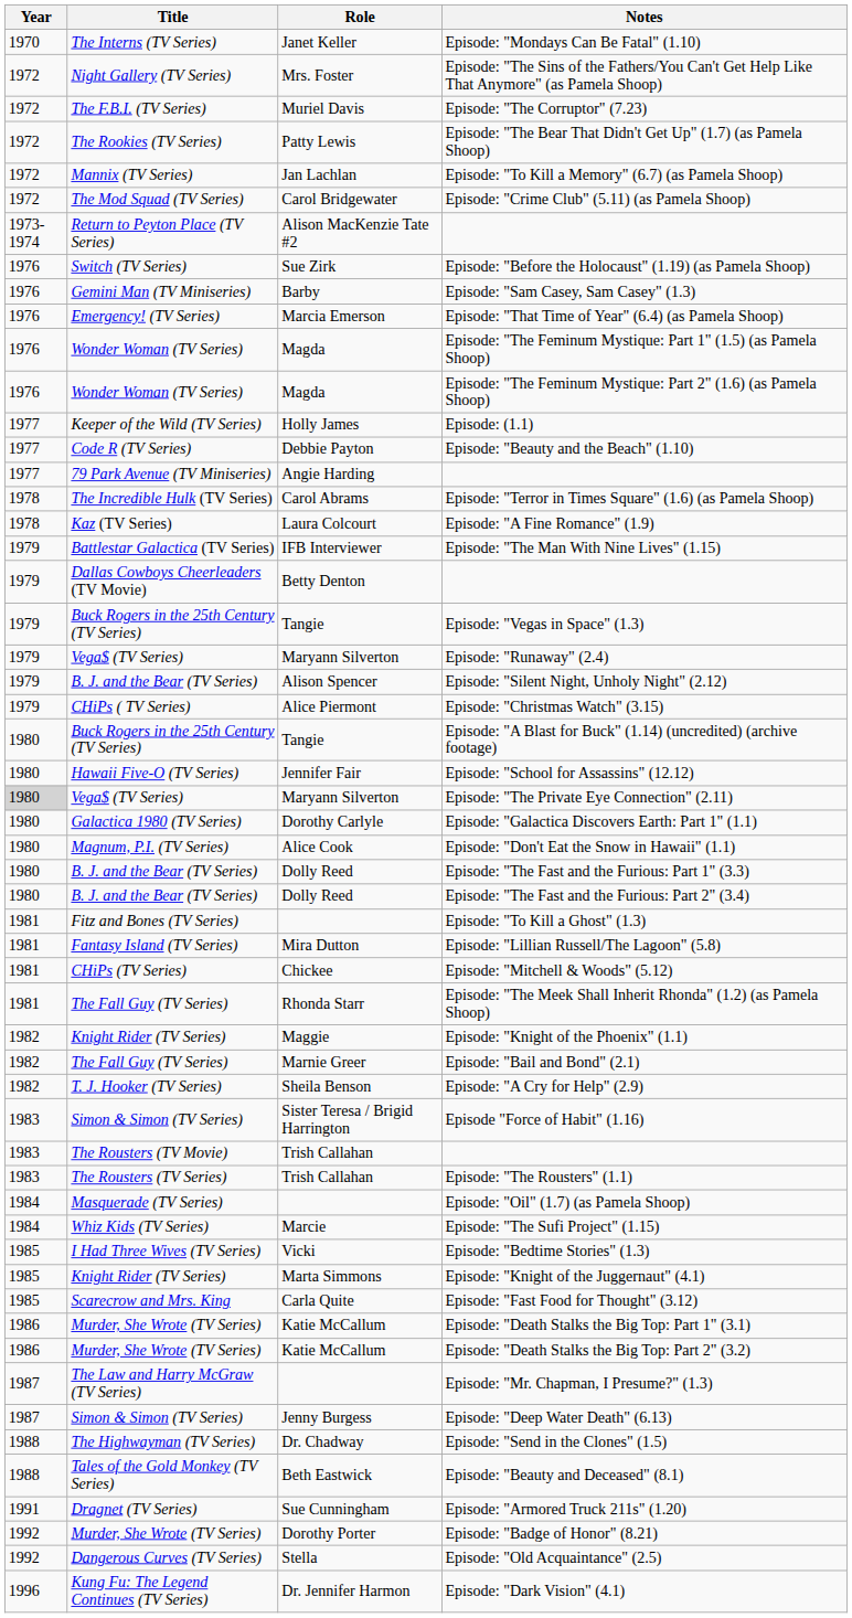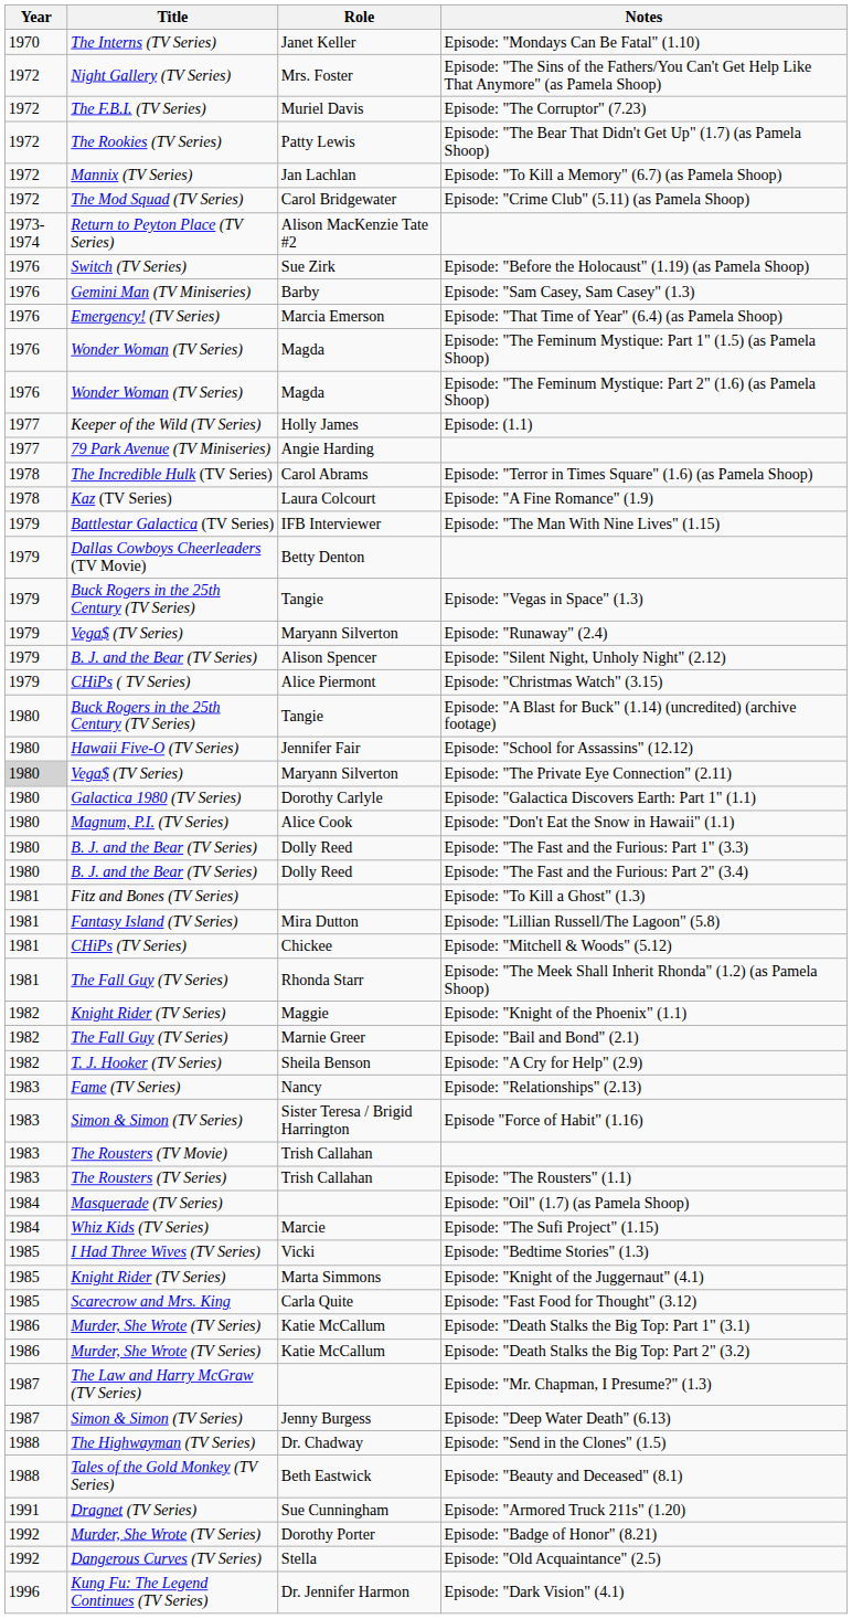 <table class=wikitable>
 <tr>
 <th>Year</th>
 <th>Title</th>
 <th>Role</th>
 <th>Notes</th>
 </tr>
 <tr>
 <td>1970</td>
 <td><em><a href='#'>The Interns</a> (TV Series)</em></td>
 <td>Janet Keller</td>
 <td>Episode: "Mondays Can Be Fatal" (1.10)</td>
 </tr>
 <tr>
 <td>1972</td>
 <td><em><a href='#'>Night Gallery</a> (TV Series)</em></td>
 <td>Mrs. Foster</td>
 <td>Episode: "The Sins of the Fathers/You Can't Get Help Like That Anymore" (as Pamela Shoop)</td>
 </tr>
 <tr>
 <td>1972</td>
 <td><em><a href='#'>The F.B.I.</a> (TV Series)</em></td>
 <td>Muriel Davis</td>
 <td>Episode: "The Corruptor" (7.23)</td>
 </tr>
 <tr>
 <td>1972</td>
 <td><em><a href='#'>The Rookies</a> (TV Series)</em></td>
 <td>Patty Lewis</td>
 <td>Episode: "The Bear That Didn't Get Up" (1.7) (as Pamela Shoop)</td>
 </tr>
 <tr>
 <td>1972</td>
 <td><em><a href='#'>Mannix</a> (TV Series)</em></td>
 <td>Jan Lachlan</td>
 <td>Episode: "To Kill a Memory" (6.7) (as Pamela Shoop)</td>
 </tr>
 <tr>
 <td>1972</td>
 <td><em><a href='#'>The Mod Squad</a> (TV Series)</em></td>
 <td>Carol Bridgewater</td>
 <td>Episode: "Crime Club" (5.11) (as Pamela Shoop)</td>
 </tr>
 <tr>
 <td>1973-1974</td>
 <td><em><a href='#'>Return to Peyton Place</a> (TV Series)</em></td>
 <td>Alison MacKenzie Tate #2</td>
 <td></td>
 </tr>
 <tr>
 <td>1976</td>
 <td><em><a href='#'>Switch</a> (TV Series)</em></td>
 <td>Sue Zirk</td>
 <td>Episode: "Before the Holocaust" (1.19) (as Pamela Shoop)</td>
 </tr>
 <tr>
 <td>1976</td>
 <td><em><a href='#'>Gemini Man</a> (TV Miniseries)</em></td>
 <td>Barby</td>
 <td>Episode: "Sam Casey, Sam Casey" (1.3)</td>
 </tr>
 <tr>
 <td>1976</td>
 <td><em><a href='#'>Emergency!</a> (TV Series)</em></td>
 <td>Marcia Emerson</td>
 <td>Episode: "That Time of Year" (6.4) (as Pamela Shoop)</td>
 </tr>
 <tr>
 <td>1976</td>
 <td><em><a href='#'>Wonder Woman</a> (TV Series)</em></td>
 <td>Magda</td>
 <td>Episode: "The Feminum Mystique: Part 1" (1.5) (as Pamela Shoop)</td>
 </tr>
 <tr>
 <td>1976</td>
 <td><em><a href='#'>Wonder Woman</a> (TV Series)</em></td>
 <td>Magda</td>
 <td>Episode: "The Feminum Mystique: Part 2" (1.6) (as Pamela Shoop)</td>
 </tr>
 <tr>
 <td>1977</td>
 <td><em>Keeper of the Wild (TV Series)</em></td>
 <td>Holly James</td>
 <td>Episode: (1.1)</td>
-</tr>
-<tr>
-<td>1977</td>
-<td><em><a href='#'>Code R</a> (TV Series)</em></td>
-<td>Debbie Payton</td>
-<td>Episode: "Beauty and the Beach" (1.10)</td>
 </tr>
 <tr>
 <td>1977</td>
 <td><em><a href='#'>79 Park Avenue</a> (TV Miniseries)</em></td>
 <td>Angie Harding</td>
 <td></td>
 </tr>
 <tr>
 <td>1978</td>
 <td><em><a href='#'>The Incredible Hulk</a></em> (TV Series)</td>
 <td>Carol Abrams</td>
 <td>Episode: "Terror in Times Square" (1.6) (as Pamela Shoop)</td>
 </tr>
 <tr>
 <td>1978</td>
 <td><em><a href='#'>Kaz</a></em> (TV Series)</td>
 <td>Laura Colcourt</td>
 <td>Episode: "A Fine Romance" (1.9)</td>
 </tr>
 <tr>
 <td>1979</td>
 <td><em><a href='#'>Battlestar Galactica</a></em> (TV Series)</td>
 <td>IFB Interviewer</td>
 <td>Episode: "The Man With Nine Lives" (1.15)</td>
 </tr>
 <tr>
 <td>1979</td>
 <td><em><a href='#'>Dallas Cowboys Cheerleaders</a></em> (TV Movie)</td>
 <td>Betty Denton</td>
 <td></td>
 </tr>
 <tr>
 <td>1979</td>
 <td><em><a href='#'>Buck Rogers in the 25th Century</a> (TV Series)</em></td>
 <td>Tangie</td>
 <td>Episode: "Vegas in Space" (1.3)</td>
 </tr>
 <tr>
 <td>1979</td>
 <td><em><a href='#'>Vega$</a> (TV Series)</em></td>
 <td>Maryann Silverton</td>
 <td>Episode: "Runaway" (2.4)</td>
 </tr>
 <tr>
 <td>1979</td>
 <td><em><a href='#'>B. J. and the Bear</a> (TV Series)</em></td>
 <td>Alison Spencer</td>
 <td>Episode: "Silent Night, Unholy Night" (2.12)</td>
 </tr>
 <tr>
 <td>1979</td>
 <td><em><a href='#'>CHiPs</a> ( TV Series)</em></td>
 <td>Alice Piermont</td>
 <td>Episode: "Christmas Watch" (3.15)</td>
 </tr>
 <tr>
 <td>1980</td>
 <td><em><a href='#'>Buck Rogers in the 25th Century</a> (TV Series)</em></td>
 <td>Tangie</td>
 <td>Episode: "A Blast for Buck" (1.14) (uncredited) (archive footage)</td>
 </tr>
 <tr>
 <td>1980</td>
 <td><em><a href='#'>Hawaii Five-O</a> (TV Series)</em></td>
 <td>Jennifer Fair</td>
 <td>Episode: "School for Assassins" (12.12)</td>
 </tr>
 <tr>
 <td style="background: lightgrey;">1980</td>
 <td><em><a href='#'>Vega$</a> (TV Series)</em></td>
 <td>Maryann Silverton</td>
 <td>Episode: "The Private Eye Connection" (2.11)</td>
 </tr>
 <tr>
 <td>1980</td>
 <td><em><a href='#'>Galactica 1980</a> (TV Series)</em></td>
 <td>Dorothy Carlyle</td>
 <td>Episode: "Galactica Discovers Earth: Part 1" (1.1)</td>
 </tr>
 <tr>
 <td>1980</td>
 <td><em><a href='#'>Magnum, P.I.</a> (TV Series)</em></td>
 <td>Alice Cook</td>
 <td>Episode: "Don't Eat the Snow in Hawaii" (1.1)</td>
 </tr>
 <tr>
 <td>1980</td>
 <td><em><a href='#'>B. J. and the Bear</a> (TV Series)</em></td>
 <td>Dolly Reed</td>
 <td>Episode: "The Fast and the Furious: Part 1" (3.3)</td>
 </tr>
 <tr>
 <td>1980</td>
 <td><em><a href='#'>B. J. and the Bear</a> (TV Series)</em></td>
 <td>Dolly Reed</td>
 <td>Episode: "The Fast and the Furious: Part 2" (3.4)</td>
 </tr>
 <tr>
 <td>1981</td>
 <td><em>Fitz and Bones (TV Series)</em></td>
 <td></td>
 <td>Episode: "To Kill a Ghost" (1.3)</td>
 </tr>
 <tr>
 <td>1981</td>
 <td><em><a href='#'>Fantasy Island</a> (TV Series)</em></td>
 <td>Mira Dutton</td>
 <td>Episode: "Lillian Russell/The Lagoon" (5.8)</td>
 </tr>
 <tr>
 <td>1981</td>
 <td><em><a href='#'>CHiPs</a> (TV Series)</em></td>
 <td>Chickee</td>
 <td>Episode: "Mitchell & Woods" (5.12)</td>
 </tr>
 <tr>
 <td>1981</td>
 <td><em><a href='#'>The Fall Guy</a> (TV Series)</em></td>
 <td>Rhonda Starr</td>
 <td>Episode: "The Meek Shall Inherit Rhonda" (1.2) (as Pamela Shoop)</td>
 </tr>
 <tr>
 <td>1982</td>
 <td><em><a href='#'>Knight Rider</a> (TV Series)</em></td>
 <td>Maggie</td>
 <td>Episode: "Knight of the Phoenix" (1.1)</td>
 </tr>
 <tr>
 <td>1982</td>
 <td><em><a href='#'>The Fall Guy</a> (TV Series)</em></td>
 <td>Marnie Greer</td>
 <td>Episode: "Bail and Bond" (2.1)</td>
 </tr>
 <tr>
 <td>1982</td>
 <td><em><a href='#'>T. J. Hooker</a> (TV Series)</em></td>
 <td>Sheila Benson</td>
 <td>Episode: "A Cry for Help" (2.9)</td>
 </tr>
 <tr>
 <td>1983</td>
+<td><em><a href='#'>Fame</a> (TV Series)</em></td>
+<td>Nancy</td>
+<td>Episode: "Relationships" (2.13)</td>
+</tr>
+<tr>
+<td>1983</td>
 <td><em><a href='#'>Simon & Simon</a> (TV Series)</em></td>
 <td>Sister Teresa / Brigid Harrington</td>
 <td>Episode "Force of Habit" (1.16)</td>
 </tr>
 <tr>
 <td>1983</td>
 <td><em><a href='#'>The Rousters</a> (TV Movie)</em></td>
 <td>Trish Callahan</td>
 <td></td>
 </tr>
 <tr>
 <td>1983</td>
 <td><em><a href='#'>The Rousters</a> (TV Series)</em></td>
 <td>Trish Callahan</td>
 <td>Episode: "The Rousters" (1.1)</td>
 </tr>
 <tr>
 <td>1984</td>
 <td><em><a href='#'>Masquerade</a> (TV Series)</em></td>
 <td></td>
 <td>Episode: "Oil" (1.7) (as Pamela Shoop)</td>
 </tr>
 <tr>
 <td>1984</td>
 <td><em><a href='#'>Whiz Kids</a> (TV Series)</em></td>
 <td>Marcie</td>
 <td>Episode: "The Sufi Project" (1.15)</td>
 </tr>
 <tr>
 <td>1985</td>
 <td><em><a href='#'>I Had Three Wives</a> (TV Series)</em></td>
 <td>Vicki</td>
 <td>Episode: "Bedtime Stories" (1.3)</td>
 </tr>
 <tr>
 <td>1985</td>
 <td><em><a href='#'>Knight Rider</a> (TV Series)</em></td>
 <td>Marta Simmons</td>
 <td>Episode: "Knight of the Juggernaut" (4.1)</td>
 </tr>
 <tr>
 <td>1985</td>
 <td><em><a href='#'>Scarecrow and Mrs. King</a></em></td>
 <td>Carla Quite</td>
 <td>Episode: "Fast Food for Thought" (3.12)</td>
 </tr>
 <tr>
 <td>1986</td>
 <td><em><a href='#'>Murder, She Wrote</a> (TV Series)</em></td>
 <td>Katie McCallum</td>
 <td>Episode: "Death Stalks the Big Top: Part 1" (3.1)</td>
 </tr>
 <tr>
 <td>1986</td>
 <td><em><a href='#'>Murder, She Wrote</a> (TV Series)</em></td>
 <td>Katie McCallum</td>
 <td>Episode: "Death Stalks the Big Top: Part 2" (3.2)</td>
 </tr>
 <tr>
 <td>1987</td>
 <td><em><a href='#'>The Law and Harry McGraw</a> (TV Series)</em></td>
 <td></td>
 <td>Episode: "Mr. Chapman, I Presume?" (1.3)</td>
 </tr>
 <tr>
 <td>1987</td>
 <td><em><a href='#'>Simon & Simon</a> (TV Series)</em></td>
 <td>Jenny Burgess</td>
 <td>Episode: "Deep Water Death" (6.13)</td>
 </tr>
 <tr>
 <td>1988</td>
 <td><em><a href='#'>The Highwayman</a> (TV Series)</em></td>
 <td>Dr. Chadway</td>
 <td>Episode: "Send in the Clones" (1.5)</td>
 </tr>
 <tr>
 <td>1988</td>
 <td><em><a href='#'>Tales of the Gold Monkey</a> (TV Series)</em></td>
 <td>Beth Eastwick</td>
 <td>Episode: "Beauty and Deceased" (8.1)</td>
 </tr>
 <tr>
 <td>1991</td>
 <td><em><a href='#'>Dragnet</a> (TV Series)</em></td>
 <td>Sue Cunningham</td>
 <td>Episode: "Armored Truck 211s" (1.20)</td>
 </tr>
 <tr>
 <td>1992</td>
 <td><em><a href='#'>Murder, She Wrote</a> (TV Series)</em></td>
 <td>Dorothy Porter</td>
 <td>Episode: "Badge of Honor" (8.21)</td>
 </tr>
 <tr>
 <td>1992</td>
 <td><em><a href='#'>Dangerous Curves</a> (TV Series)</em></td>
 <td>Stella</td>
 <td>Episode: "Old Acquaintance" (2.5)</td>
 </tr>
 <tr>
 <td>1996</td>
 <td><em><a href='#'>Kung Fu: The Legend Continues</a> (TV Series)</em></td>
 <td>Dr. Jennifer Harmon</td>
 <td>Episode: "Dark Vision" (4.1)</td>
 </tr>
 </table>
